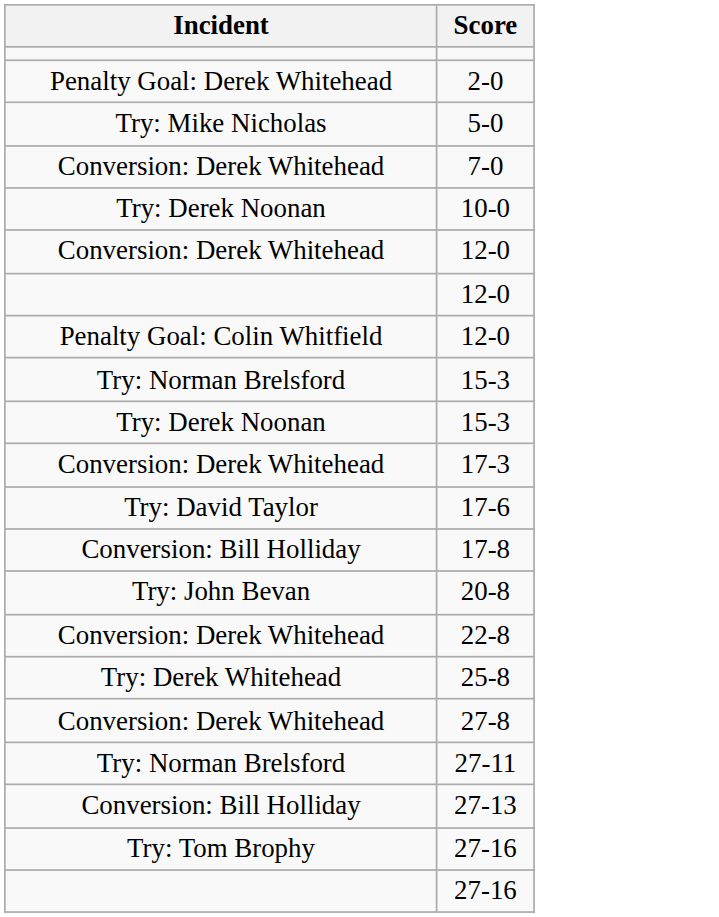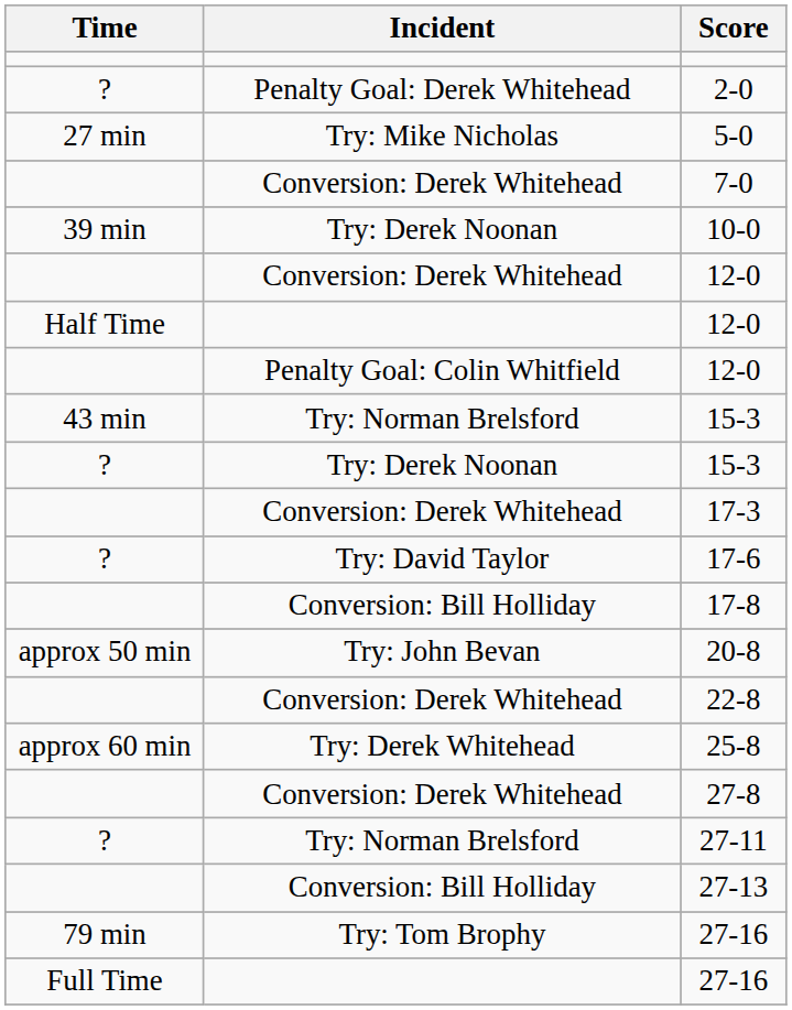 <table class="wikitable" style="text-align:center;">
 <tr>
+<th width=100 abbr="Time">Time</th>
 <th width=250 abbr="Incident">Incident</th>
 <th width=50 abbr="Score">Score</th>
 </tr>
 <tr>
 <td></td>
 <td></td>
+<td></td>
 </tr>
 <tr>
+<td>?</td>
 <td>Penalty Goal: Derek Whitehead</td>
 <td>2-0</td>
 </tr>
 <tr>
+<td>27 min</td>
 <td>Try: Mike Nicholas</td>
 <td>5-0</td>
 </tr>
 <tr>
+<td></td>
 <td>Conversion: Derek Whitehead</td>
 <td>7-0</td>
 </tr>
 <tr>
+<td>39 min</td>
 <td>Try: Derek Noonan</td>
 <td>10-0</td>
 </tr>
 <tr>
+<td></td>
 <td>Conversion: Derek Whitehead</td>
 <td>12-0</td>
 </tr>
 <tr>
+<td>Half Time</td>
 <td></td>
 <td>12-0</td>
 </tr>
 <tr>
+<td></td>
 <td>Penalty Goal: Colin Whitfield</td>
 <td>12-0</td>
 </tr>
 <tr>
+<td>43 min</td>
 <td>Try: Norman Brelsford</td>
 <td>15-3</td>
 </tr>
 <tr>
+<td>?</td>
 <td>Try: Derek Noonan</td>
 <td>15-3</td>
 </tr>
 <tr>
+<td></td>
 <td>Conversion: Derek Whitehead</td>
 <td>17-3</td>
 </tr>
 <tr>
+<td>?</td>
 <td>Try: David Taylor</td>
 <td>17-6</td>
 </tr>
 <tr>
+<td></td>
 <td>Conversion: Bill Holliday</td>
 <td>17-8</td>
 </tr>
 <tr>
+<td>approx 50 min</td>
 <td>Try: John Bevan</td>
 <td>20-8</td>
 </tr>
 <tr>
+<td></td>
 <td>Conversion: Derek Whitehead</td>
 <td>22-8</td>
 </tr>
 <tr>
+<td>approx 60 min</td>
 <td>Try: Derek Whitehead</td>
 <td>25-8</td>
 </tr>
 <tr>
+<td></td>
 <td>Conversion: Derek Whitehead</td>
 <td>27-8</td>
 </tr>
 <tr>
+<td>?</td>
 <td>Try: Norman Brelsford</td>
 <td>27-11</td>
 </tr>
 <tr>
+<td></td>
 <td>Conversion: Bill Holliday</td>
 <td>27-13</td>
 </tr>
 <tr>
+<td>79 min</td>
 <td>Try: Tom Brophy</td>
 <td>27-16</td>
 </tr>
 <tr>
+<td>Full Time</td>
 <td></td>
 <td>27-16</td>
 </tr>
 </table>
